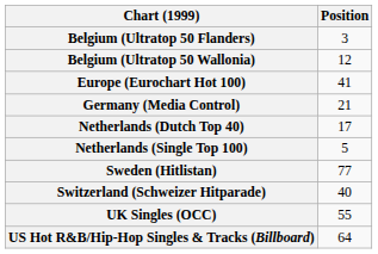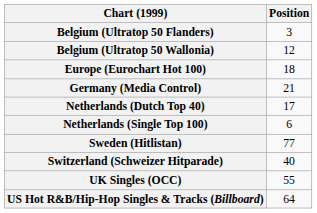 <table class="wikitable sortable plainrowheaders" style="text-align:center">
 <tr>
 <th>Chart (1999)</th>
 <th>Position</th>
 </tr>
 <tr>
 <th scope="row">Belgium (Ultratop 50 Flanders)</th>
 <td>3</td>
 </tr>
 <tr>
 <th scope="row">Belgium (Ultratop 50 Wallonia)</th>
 <td>12</td>
 </tr>
 <tr>
 <th scope="row">Europe (Eurochart Hot 100)</th>
-<td>41</td>
+<td>18</td>
 </tr>
 <tr>
 <th scope="row">Germany (Media Control)</th>
 <td>21</td>
 </tr>
 <tr>
 <th scope="row">Netherlands (Dutch Top 40)</th>
 <td>17</td>
 </tr>
 <tr>
 <th scope="row">Netherlands (Single Top 100)</th>
-<td>5</td>
+<td>6</td>
 </tr>
 <tr>
 <th scope="row">Sweden (Hitlistan)</th>
 <td>77</td>
 </tr>
 <tr>
 <th scope="row">Switzerland (Schweizer Hitparade)</th>
 <td>40</td>
 </tr>
 <tr>
 <th scope="row">UK Singles (OCC)</th>
 <td>55</td>
 </tr>
 <tr>
 <th scope="row">US Hot R&B/Hip-Hop Singles & Tracks (<em>Billboard</em>)</th>
 <td>64</td>
 </tr>
 </table>
